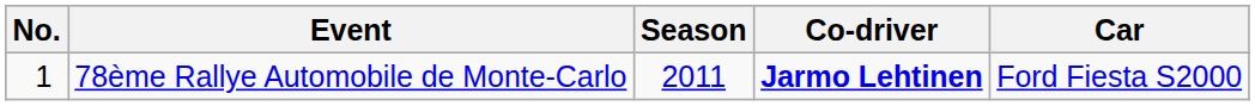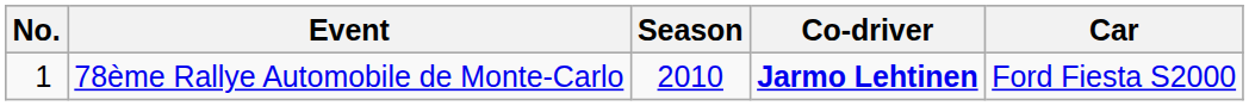 <table class="wikitable" style=" font-size: 95%; max-width: 49em;">
 <tr>
 <th>No.</th>
 <th>Event</th>
 <th>Season</th>
 <th>Co-driver</th>
 <th>Car</th>
 </tr>
 <tr>
 <td align="right" style="padding-right: 0.5em;">1</td>
 <td> <a href='#'>78ème Rallye Automobile de Monte-Carlo</a></td>
-<td align="center"><a href='#'>2011</a></td>
+<td align="center"><a href='#'>2010</a></td>
 <td><strong><a href='#'>Jarmo Lehtinen</a></strong></td>
 <td><a href='#'>Ford Fiesta S2000</a></td>
 </tr>
 </table>
